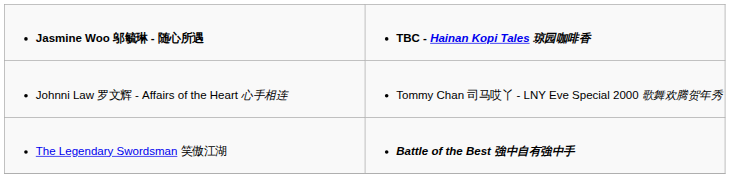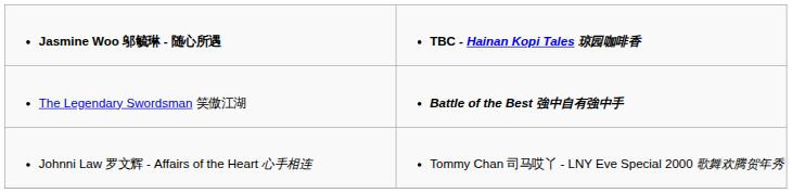 <table class=wikitable>
 <tr>
 <td style="vertical-align:top; width:50%;"><br><ul><li><strong>Jasmine Woo 邬毓琳 - 随心所遇</strong></li></ul></td>
 <td valign="top" width="50%"><br><ul><li><strong>TBC - <em><a href='#'>Hainan Kopi Tales</a> 琼园咖啡香<strong><em></li></ul></td>
 </tr>
 <tr>
+<td valign="top" width="50%"><br><ul><li></em></strong><a href='#'>The Legendary Swordsman</a></em> 笑傲江湖</strong></li></ul></td>
+<td valign="top" width="50%"><br><ul><li><strong><em>Battle of the Best<em> 強中自有強中手<strong></li></ul></td>
+</tr>
+<tr>
 <td valign="top" width="50%"><br><ul><li></strong>Johnni Law 罗文辉 - </em>Affairs of the Heart<em> 心手相连<strong></li></ul></td>
 <td valign="top" width="50%"><br><ul><li></strong>Tommy Chan 司马哎丫 - </em>LNY Eve Special 2000<em> 歌舞欢腾贺年秀<strong></li></ul></td>
 </tr>
 <tr>
-<td valign="top" width="50%"><br><ul><li></em></strong><a href='#'>The Legendary Swordsman</a></em> 笑傲江湖</strong></li></ul></td>
-<td valign="top" width="50%"><br><ul><li><strong><em>Battle of the Best<em> 強中自有強中手<strong></li></ul></td>
-</tr>
-<tr>
 </tr>
 </table>
